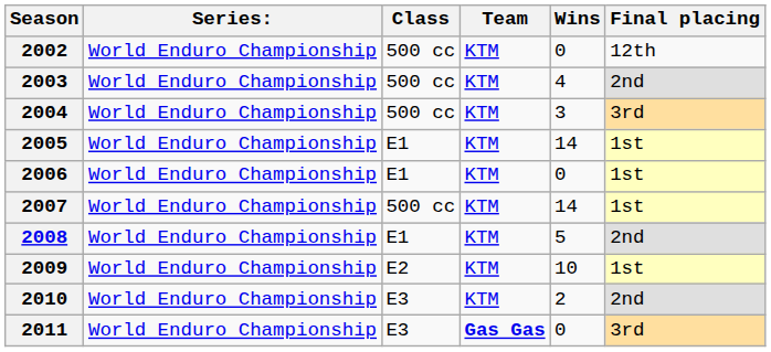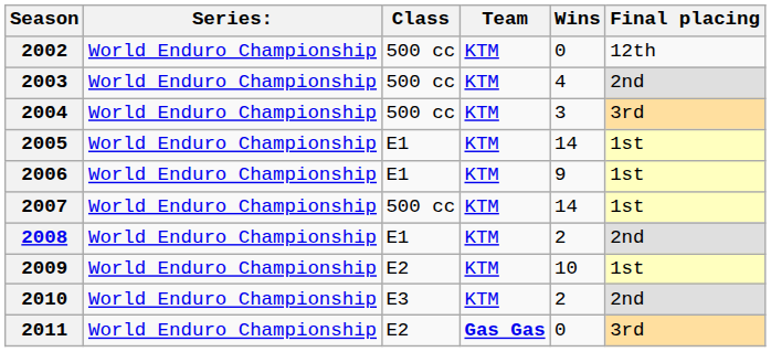 <table class="wikitable" style="font-size: 95%;">
 <tr>
 <th>Season</th>
 <th>Series:</th>
 <th>Class</th>
 <th>Team</th>
 <th>Wins</th>
 <th>Final placing</th>
 </tr>
 <tr>
 <th>2002</th>
 <td><a href='#'>World Enduro Championship</a></td>
 <td>500 cc</td>
 <td><a href='#'>KTM</a></td>
 <td>0</td>
 <td>12th</td>
 </tr>
 <tr>
 <th>2003</th>
 <td><a href='#'>World Enduro Championship</a></td>
 <td>500 cc</td>
 <td><a href='#'>KTM</a></td>
 <td>4</td>
 <td style="background:#DFDFDF;">2nd</td>
 </tr>
 <tr>
 <th>2004</th>
 <td><a href='#'>World Enduro Championship</a></td>
 <td>500 cc</td>
 <td><a href='#'>KTM</a></td>
 <td>3</td>
 <td style="background:#FFDF9F;">3rd</td>
 </tr>
 <tr>
 <th>2005</th>
 <td><a href='#'>World Enduro Championship</a></td>
 <td>E1</td>
 <td><a href='#'>KTM</a></td>
 <td>14</td>
 <td style="background:#FFFFBF;">1st</td>
 </tr>
 <tr>
 <th>2006</th>
 <td><a href='#'>World Enduro Championship</a></td>
 <td>E1</td>
 <td><a href='#'>KTM</a></td>
-<td>0</td>
+<td>9</td>
 <td style="background:#FFFFBF;">1st</td>
 </tr>
 <tr>
 <th>2007</th>
 <td><a href='#'>World Enduro Championship</a></td>
 <td>500 cc</td>
 <td><a href='#'>KTM</a></td>
 <td>14</td>
 <td style="background:#FFFFBF;">1st</td>
 </tr>
 <tr>
 <th><a href='#'>2008</a></th>
 <td><a href='#'>World Enduro Championship</a></td>
 <td>E1</td>
 <td><a href='#'>KTM</a></td>
-<td>5</td>
+<td>2</td>
 <td style="background:#DFDFDF;">2nd</td>
 </tr>
 <tr>
 <th>2009</th>
 <td><a href='#'>World Enduro Championship</a></td>
 <td>E2</td>
 <td><a href='#'>KTM</a></td>
 <td>10</td>
 <td style="background:#FFFFBF;">1st</td>
 </tr>
 <tr>
 <th>2010</th>
 <td><a href='#'>World Enduro Championship</a></td>
 <td>E3</td>
 <td><a href='#'>KTM</a></td>
 <td>2</td>
 <td style="background:#DFDFDF;">2nd</td>
 </tr>
 <tr>
 <th>2011</th>
 <td><a href='#'>World Enduro Championship</a></td>
-<td>E3</td>
+<td>E2</td>
 <td><strong><a href='#'>Gas Gas</a></strong></td>
 <td>0</td>
 <td style="background:#FFDF9F;">3rd</td>
 </tr>
 </table>
